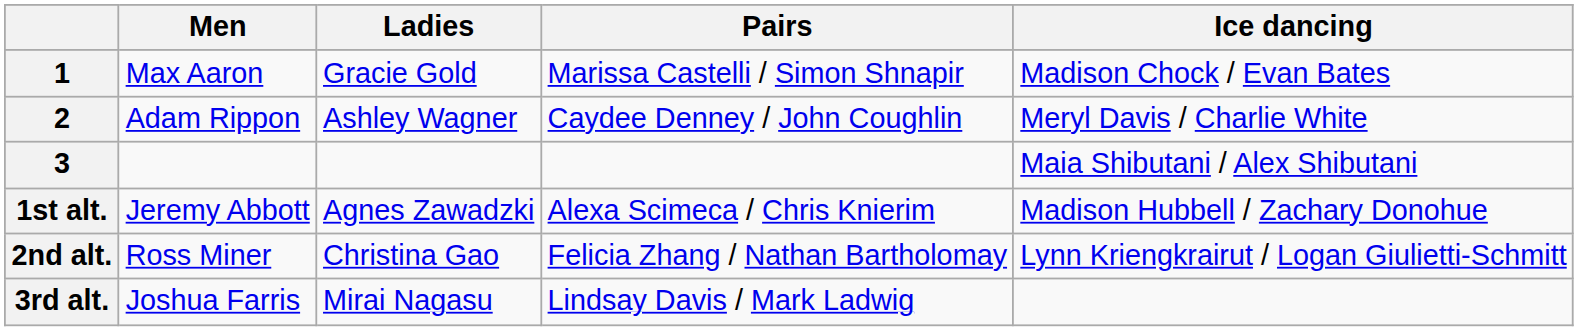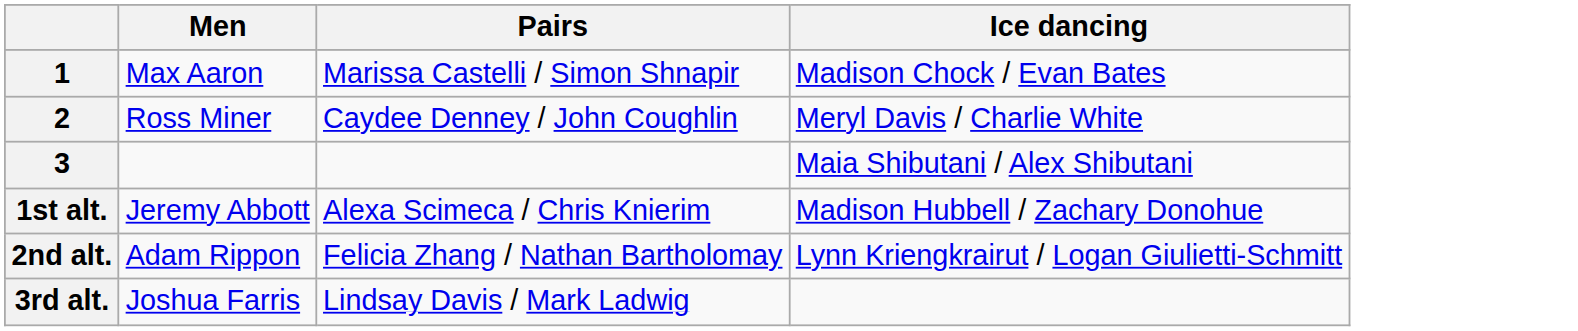 <table class="wikitable">
 <tr>
 <th></th>
 <th>Men</th>
-<th>Ladies</th>
 <th>Pairs</th>
 <th>Ice dancing</th>
 </tr>
 <tr>
 <th>1</th>
 <td><a href='#'>Max Aaron</a></td>
-<td><a href='#'>Gracie Gold</a></td>
 <td><a href='#'>Marissa Castelli</a> / <a href='#'>Simon Shnapir</a></td>
 <td><a href='#'>Madison Chock</a> / <a href='#'>Evan Bates</a></td>
 </tr>
 <tr>
 <th>2</th>
-<td><a href='#'>Adam Rippon</a></td>
-<td><a href='#'>Ashley Wagner</a></td>
+<td><a href='#'>Ross Miner</a></td>
 <td><a href='#'>Caydee Denney</a> / <a href='#'>John Coughlin</a></td>
 <td><a href='#'>Meryl Davis</a> / <a href='#'>Charlie White</a></td>
 </tr>
 <tr>
 <th>3</th>
 <td></td>
 <td></td>
-<td></td>
 <td><a href='#'>Maia Shibutani</a> / <a href='#'>Alex Shibutani</a></td>
 </tr>
 <tr>
 <th>1st alt.</th>
 <td><a href='#'>Jeremy Abbott</a></td>
-<td><a href='#'>Agnes Zawadzki</a></td>
 <td><a href='#'>Alexa Scimeca</a> / <a href='#'>Chris Knierim</a></td>
 <td><a href='#'>Madison Hubbell</a> / <a href='#'>Zachary Donohue</a></td>
 </tr>
 <tr>
 <th>2nd alt.</th>
-<td><a href='#'>Ross Miner</a></td>
-<td><a href='#'>Christina Gao</a></td>
+<td><a href='#'>Adam Rippon</a></td>
 <td><a href='#'>Felicia Zhang</a> / <a href='#'>Nathan Bartholomay</a></td>
 <td><a href='#'>Lynn Kriengkrairut</a> / <a href='#'>Logan Giulietti-Schmitt</a></td>
 </tr>
 <tr>
 <th>3rd alt.</th>
 <td><a href='#'>Joshua Farris</a></td>
-<td><a href='#'>Mirai Nagasu</a></td>
 <td><a href='#'>Lindsay Davis</a> / <a href='#'>Mark Ladwig</a></td>
 <td></td>
 </tr>
 </table>
